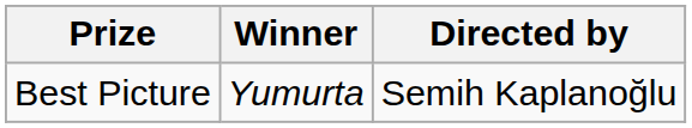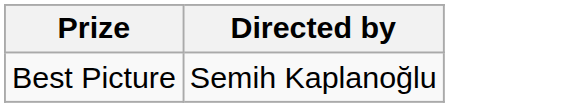 <table class="wikitable">
 <tr>
 <th>Prize</th>
-<th>Winner</th>
 <th>Directed by</th>
 </tr>
 <tr>
 <td>Best Picture</td>
-<td><em>Yumurta</em></td>
 <td>Semih Kaplanoğlu</td>
 </tr>
 </table>
